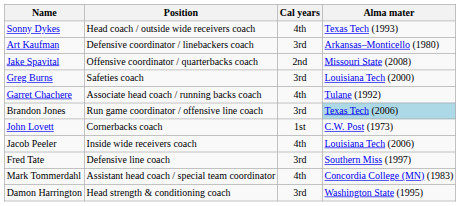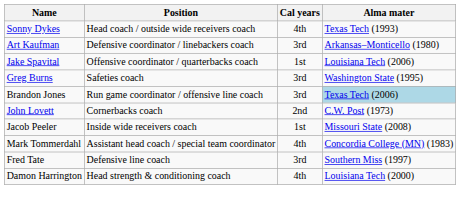 <table class="wikitable" border="1" style="font-size:90%;">
 <tr>
 <th>Name</th>
 <th>Position</th>
 <th>Cal years</th>
 <th>Alma mater</th>
 </tr>
 <tr>
 <td><a href='#'>Sonny Dykes</a></td>
 <td>Head coach / outside wide receivers coach</td>
 <td align=center>4th</td>
 <td><a href='#'>Texas Tech</a> (1993)</td>
 </tr>
 <tr>
 <td><a href='#'>Art Kaufman</a></td>
 <td>Defensive coordinator / linebackers coach</td>
 <td align=center>3rd</td>
 <td><a href='#'>Arkansas–Monticello</a> (1980)</td>
 </tr>
 <tr>
 <td><a href='#'>Jake Spavital</a></td>
 <td>Offensive coordinator / quarterbacks coach</td>
-<td align=center>2nd</td>
-<td><a href='#'>Missouri State</a> (2008)</td>
+<td align=center>1st</td>
+<td><a href='#'>Louisiana Tech</a> (2006)</td>
 </tr>
 <tr>
 <td><a href='#'>Greg Burns</a></td>
 <td>Safeties coach</td>
 <td align=center>3rd</td>
-<td><a href='#'>Louisiana Tech</a> (2000)</td>
-</tr>
-<tr>
-<td><a href='#'>Garret Chachere</a></td>
-<td>Associate head coach / running backs coach</td>
-<td align=center>4th</td>
-<td><a href='#'>Tulane</a> (1992)</td>
+<td><a href='#'>Washington State</a> (1995)</td>
 </tr>
 <tr>
 <td>Brandon Jones</td>
 <td>Run game coordinator / offensive line coach</td>
 <td align=center>3rd</td>
 <td style="background: lightblue;"><a href='#'>Texas Tech</a> (2006)</td>
 </tr>
 <tr>
 <td><a href='#'>John Lovett</a></td>
 <td>Cornerbacks coach</td>
-<td align=center>1st</td>
+<td align=center>2nd</td>
 <td><a href='#'>C.W. Post</a> (1973)</td>
 </tr>
 <tr>
 <td>Jacob Peeler</td>
 <td>Inside wide receivers coach</td>
+<td align=center>1st</td>
+<td><a href='#'>Missouri State</a> (2008)</td>
+</tr>
+<tr>
+<td>Mark Tommerdahl</td>
+<td>Assistant head coach / special team coordinator</td>
 <td align=center>4th</td>
-<td><a href='#'>Louisiana Tech</a> (2006)</td>
+<td><a href='#'>Concordia College (MN)</a> (1983)</td>
 </tr>
 <tr>
 <td>Fred Tate</td>
 <td>Defensive line coach</td>
 <td align=center>3rd</td>
 <td><a href='#'>Southern Miss</a> (1997)</td>
 </tr>
 <tr>
-<td>Mark Tommerdahl</td>
-<td>Assistant head coach / special team coordinator</td>
-<td align=center>4th</td>
-<td><a href='#'>Concordia College (MN)</a> (1983)</td>
-</tr>
-<tr>
 <td>Damon Harrington</td>
 <td>Head strength & conditioning coach</td>
-<td align=center>3rd</td>
-<td><a href='#'>Washington State</a> (1995)</td>
+<td align=center>4th</td>
+<td><a href='#'>Louisiana Tech</a> (2000)</td>
 </tr>
 </table>
